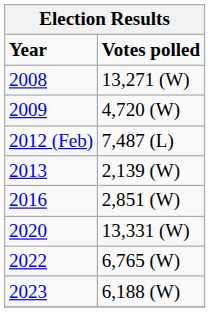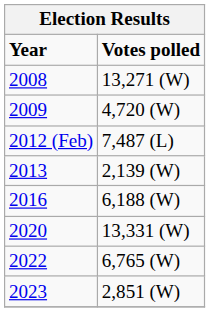 <table class="wikitable" id="toc" : left; margin-left: 2em; width: 40%; font-size: 90%;"cellspacing="3">
 <tr>
 <th colspan="4"><strong>Election Results</strong></th>
 </tr>
 <tr>
 <td><strong>Year</strong></td>
 <td><strong>Votes polled</strong></td>
 </tr>
 <tr>
 <td><a href='#'>2008</a></td>
 <td>13,271 (W)</td>
 </tr>
 <tr>
 <td><a href='#'>2009</a></td>
 <td>4,720 (W)</td>
 </tr>
 <tr>
 <td><a href='#'>2012 (Feb)</a></td>
 <td>7,487 (L)</td>
 </tr>
 <tr>
 <td><a href='#'>2013</a></td>
 <td>2,139 (W)</td>
 </tr>
 <tr>
 <td><a href='#'>2016</a></td>
-<td>2,851 (W)</td>
+<td>6,188 (W)</td>
 </tr>
 <tr>
 <td><a href='#'>2020</a></td>
 <td>13,331 (W)</td>
 </tr>
 <tr>
 <td><a href='#'>2022</a></td>
 <td>6,765 (W)</td>
 </tr>
 <tr>
 <td><a href='#'>2023</a></td>
-<td>6,188 (W)</td>
+<td>2,851 (W)</td>
 </tr>
 <tr>
 </tr>
 </table>
